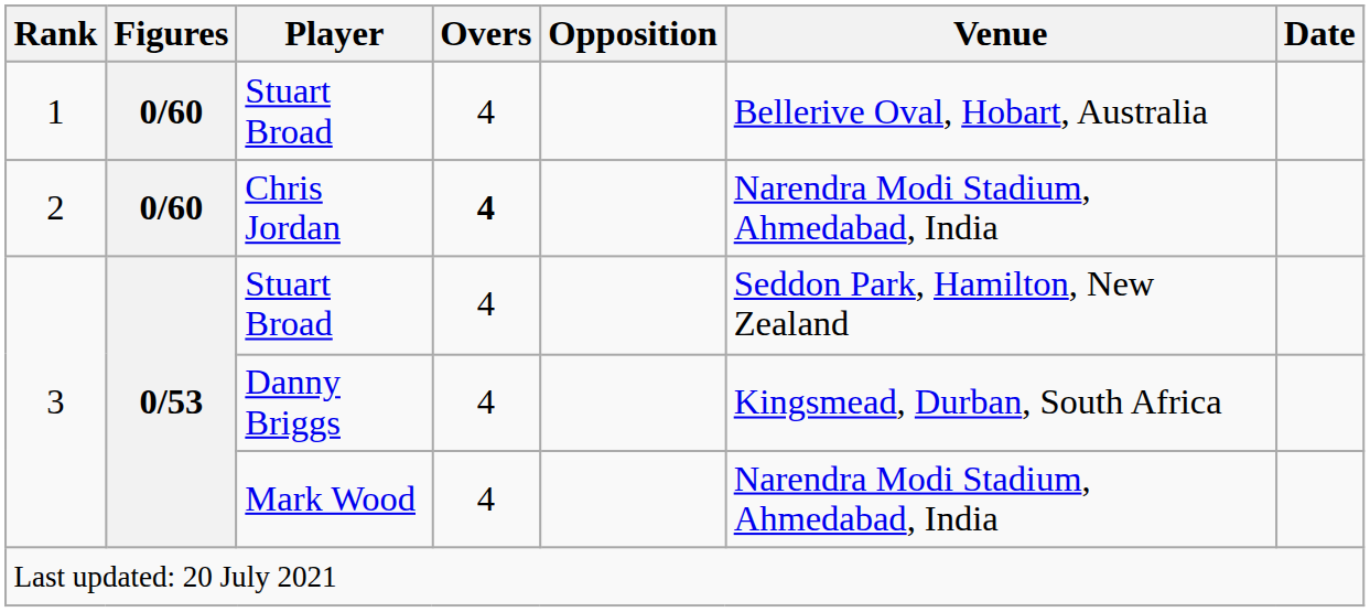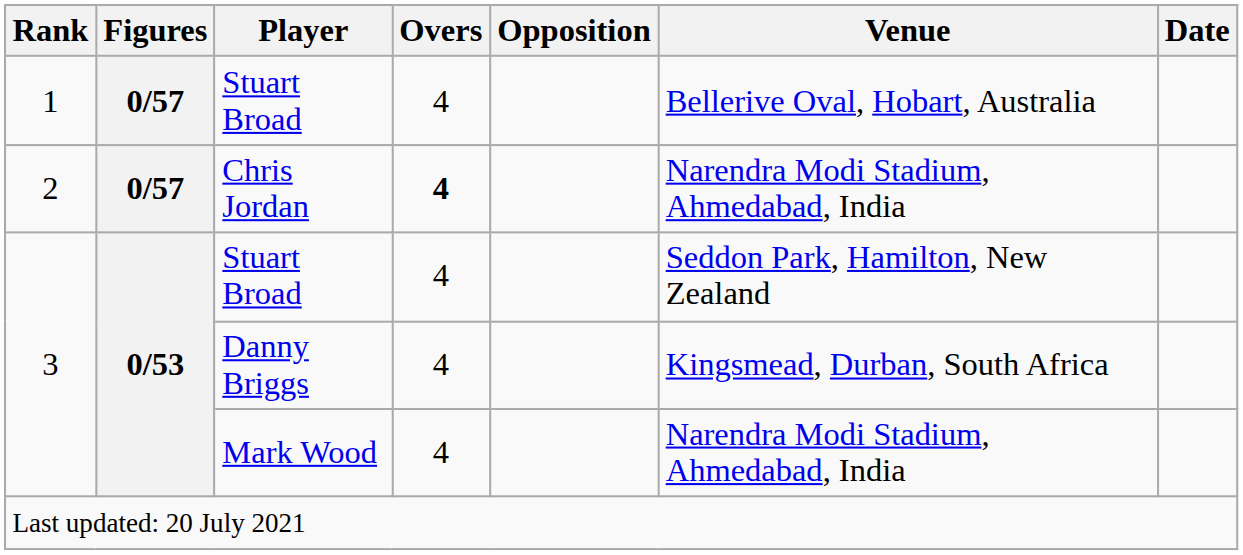 <table class="wikitable plainrowheaders">
 <tr>
 <th scope=col>Rank</th>
 <th scope=col>Figures</th>
 <th scope=col>Player</th>
 <th scope=col>Overs</th>
 <th scope=col>Opposition</th>
 <th scope=col>Venue</th>
 <th scope=col>Date</th>
 </tr>
 <tr>
 <td align=center>1</td>
-<th scope=row style=text-align:center;>0/60</th>
+<th scope=row style=text-align:center;>0/57</th>
 <td><a href='#'>Stuart Broad</a></td>
 <td align=center>4</td>
 <td></td>
 <td><a href='#'>Bellerive Oval</a>, <a href='#'>Hobart</a>, Australia</td>
 <td> </td>
 </tr>
 <tr>
 <td align=center>2</td>
-<th scope=row style=text-align:center;>0/60</th>
+<th scope=row style=text-align:center;>0/57</th>
 <td><a href='#'>Chris Jordan</a></td>
 <td align=center><strong>4</strong></td>
 <td></td>
 <td><a href='#'>Narendra Modi Stadium</a>, <a href='#'>Ahmedabad</a>, India</td>
 <td></td>
 </tr>
 <tr>
 <td align=center rowspan=3>3</td>
 <th scope=row style=text-align:center; rowspan=3>0/53</th>
 <td><a href='#'>Stuart Broad</a></td>
 <td align=center>4</td>
 <td></td>
 <td><a href='#'>Seddon Park</a>, <a href='#'>Hamilton</a>, New Zealand</td>
 <td></td>
 </tr>
 <tr>
 <td><a href='#'>Danny Briggs</a></td>
 <td align=center>4</td>
 <td></td>
 <td><a href='#'>Kingsmead</a>, <a href='#'>Durban</a>, South Africa</td>
 <td></td>
 </tr>
 <tr>
 <td><a href='#'>Mark Wood</a></td>
 <td align=center>4</td>
 <td></td>
 <td><a href='#'>Narendra Modi Stadium</a>, <a href='#'>Ahmedabad</a>, India</td>
 <td></td>
 </tr>
 <tr>
 <td colspan=7><small>Last updated: 20 July 2021</small></td>
 </tr>
 </table>
